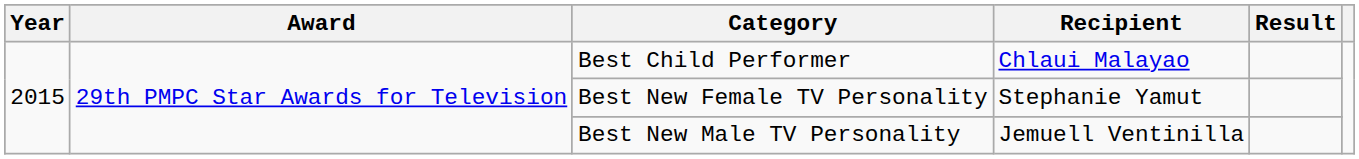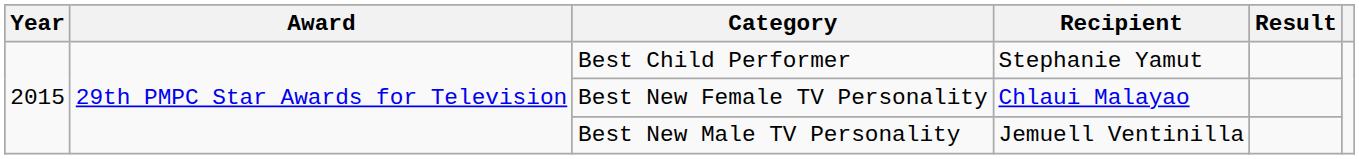 <table class="wikitable">
 <tr>
 <th>Year</th>
 <th>Award</th>
 <th>Category</th>
 <th>Recipient</th>
 <th>Result</th>
 <th></th>
 </tr>
 <tr>
 <td rowspan=3>2015</td>
 <td rowspan=3><a href='#'>29th PMPC Star Awards for Television</a></td>
 <td>Best Child Performer</td>
-<td><a href='#'>Chlaui Malayao</a></td>
+<td>Stephanie Yamut</td>
 <td></td>
 <td rowspan=3></td>
 </tr>
 <tr>
 <td>Best New Female TV Personality</td>
-<td>Stephanie Yamut</td>
+<td><a href='#'>Chlaui Malayao</a></td>
 <td></td>
 </tr>
 <tr>
 <td>Best New Male TV Personality</td>
 <td>Jemuell Ventinilla</td>
 <td></td>
 </tr>
 </table>
